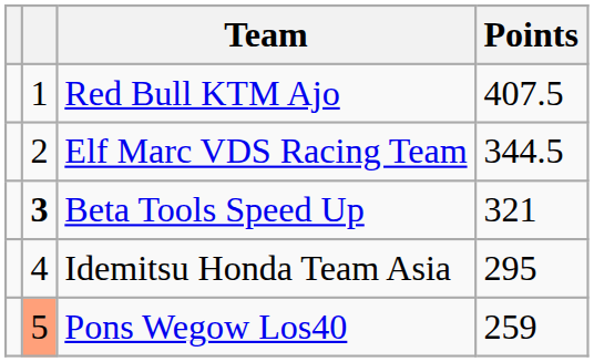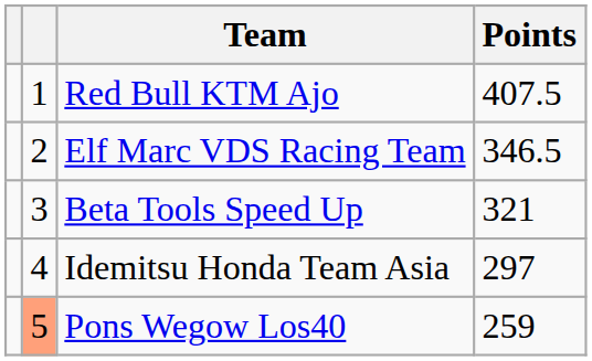 <table class="wikitable" style="font-size: 95%;">
 <tr>
 <th></th>
 <th></th>
 <th>Team</th>
 <th>Points</th>
 </tr>
 <tr>
 <td></td>
 <td align=center>1</td>
 <td> <a href='#'>Red Bull KTM Ajo</a></td>
 <td align=left>407.5</td>
 </tr>
 <tr>
 <td></td>
 <td align=center>2</td>
 <td> <a href='#'>Elf Marc VDS Racing Team</a></td>
-<td align=left>344.5</td>
+<td align=left>346.5</td>
 </tr>
 <tr>
 <td></td>
-<td align=center><strong>3</strong></td>
+<td align=center>3</td>
 <td> <a href='#'>Beta Tools Speed Up</a></td>
 <td align=left>321</td>
 </tr>
 <tr>
 <td></td>
 <td align=center>4</td>
 <td> Idemitsu Honda Team Asia</td>
-<td align=left>295</td>
+<td align=left>297</td>
 </tr>
 <tr>
 <td></td>
 <td align=center style="background: lightsalmon;">5</td>
 <td> <a href='#'>Pons Wegow Los40</a></td>
 <td align=left>259</td>
 </tr>
 </table>
